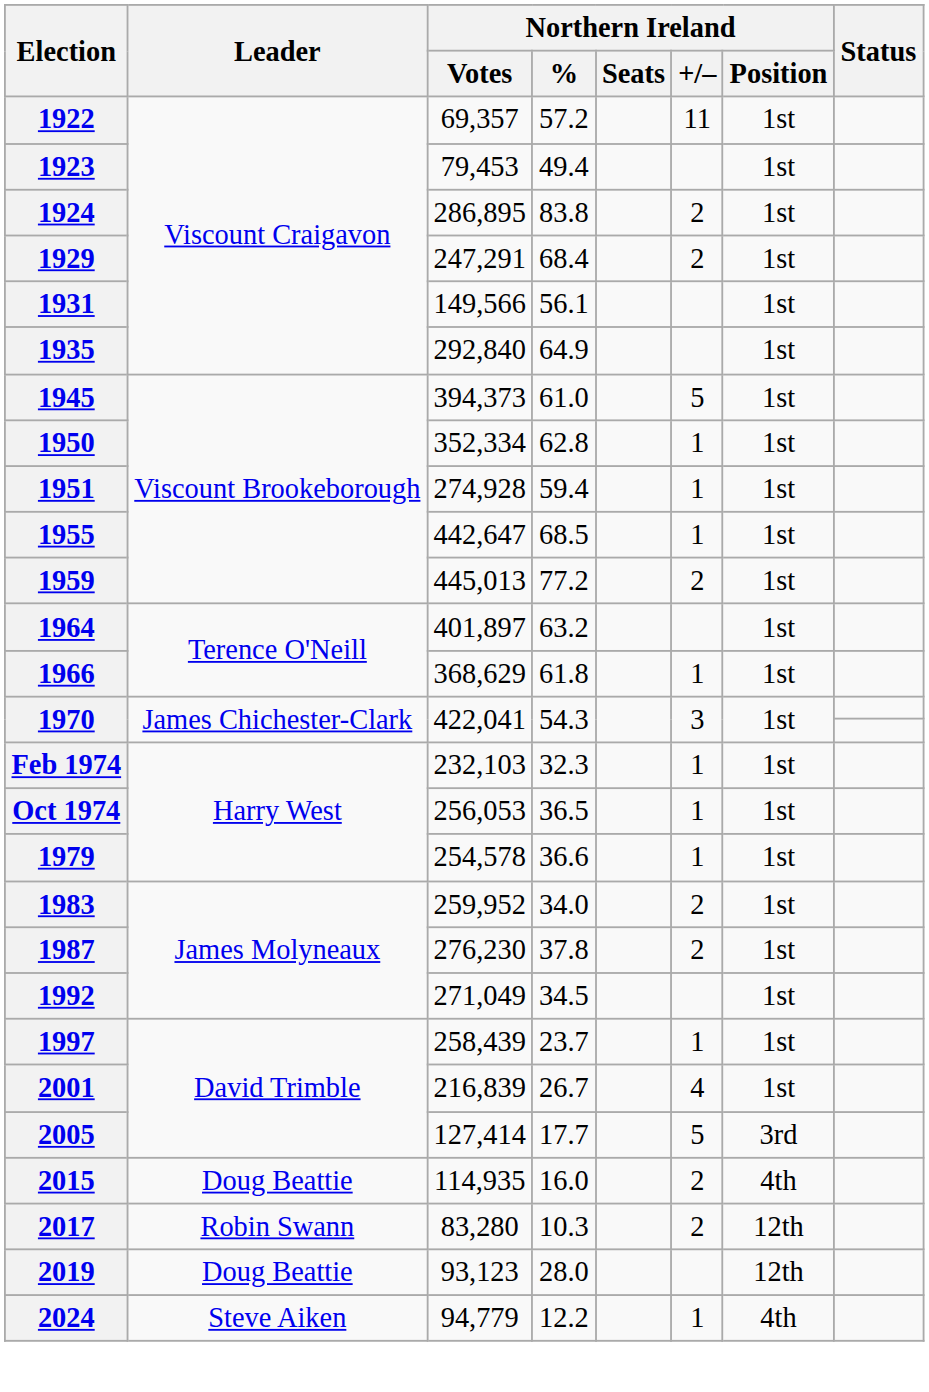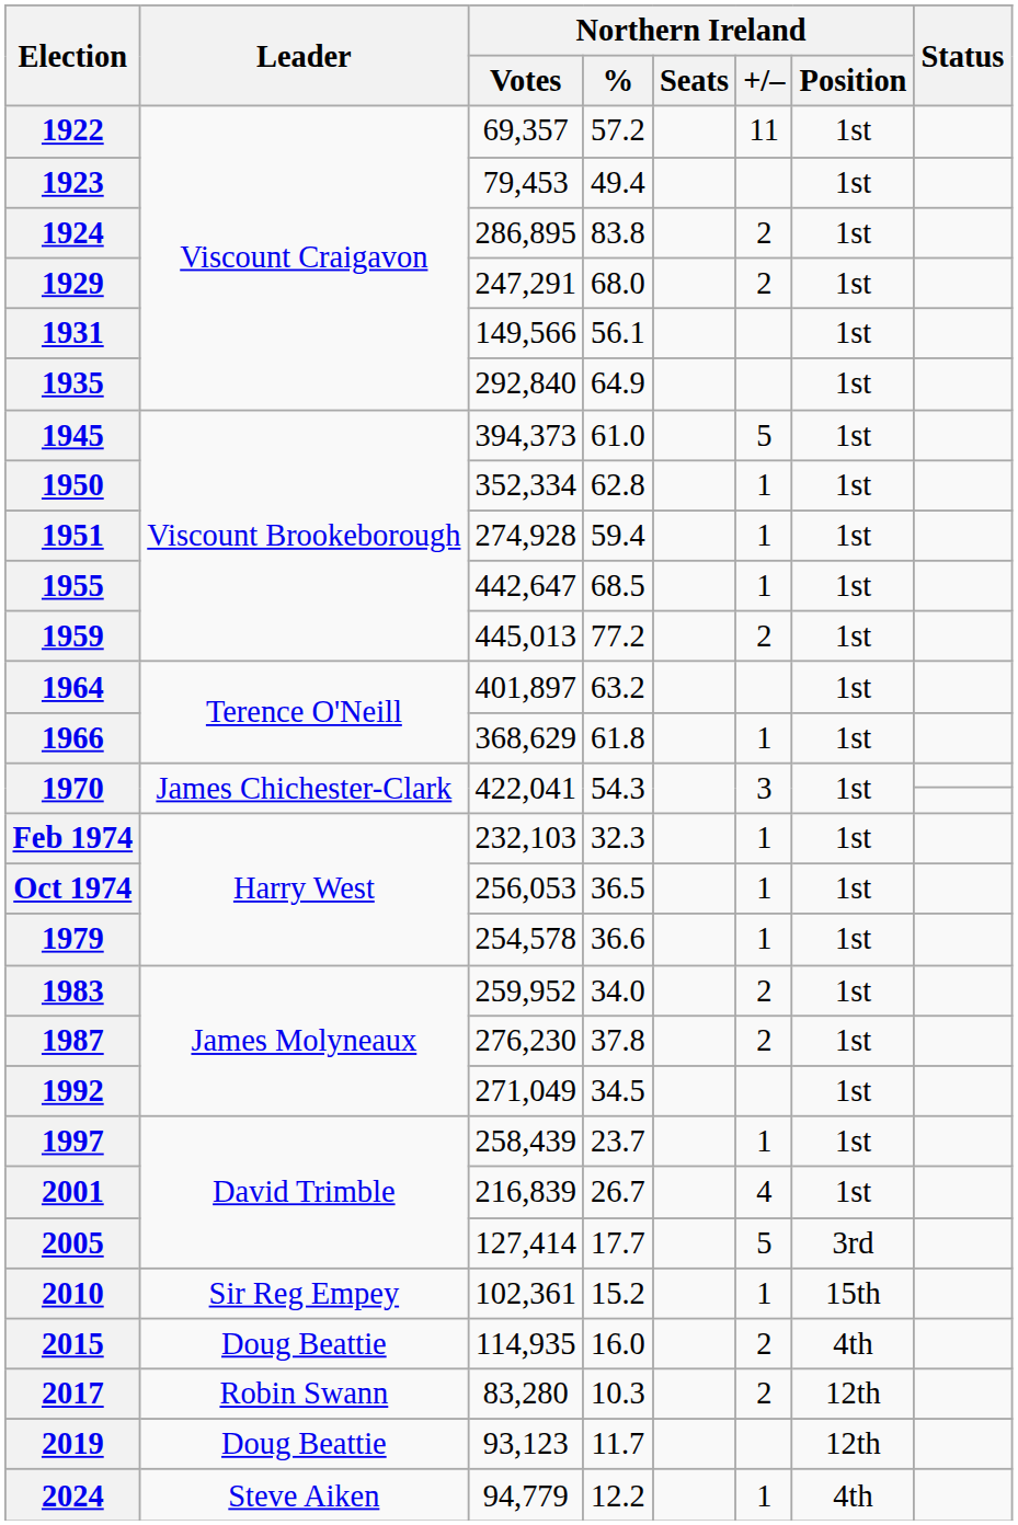 <table class="wikitable" style="font-size:97%; text-align:center;">
 <tr>
 <th rowspan=2>Election</th>
 <th rowspan=2>Leader</th>
 <th colspan=5>Northern Ireland</th>
 <th rowspan=2>Status</th>
 </tr>
 <tr>
 <th>Votes</th>
 <th>%</th>
 <th>Seats</th>
 <th>+/–</th>
 <th>Position</th>
 </tr>
 <tr>
 <th><a href='#'>1922</a></th>
 <td rowspan="6"><a href='#'>Viscount Craigavon</a></td>
 <td>69,357</td>
 <td>57.2</td>
 <td></td>
 <td> 11</td>
 <td> 1st</td>
 <td></td>
 </tr>
 <tr>
 <th><a href='#'>1923</a></th>
 <td>79,453</td>
 <td>49.4</td>
 <td></td>
 <td></td>
 <td> 1st</td>
 <td></td>
 </tr>
 <tr>
 <th><a href='#'>1924</a></th>
 <td>286,895</td>
 <td>83.8</td>
 <td></td>
 <td> 2</td>
 <td> 1st</td>
 <td></td>
 </tr>
 <tr>
 <th><a href='#'>1929</a></th>
 <td>247,291</td>
-<td>68.4</td>
+<td>68.0</td>
 <td></td>
 <td> 2</td>
 <td> 1st</td>
 <td></td>
 </tr>
 <tr>
 <th><a href='#'>1931</a></th>
 <td>149,566</td>
 <td>56.1</td>
 <td></td>
 <td></td>
 <td> 1st</td>
 <td></td>
 </tr>
 <tr>
 <th><a href='#'>1935</a></th>
 <td>292,840</td>
 <td>64.9</td>
 <td></td>
 <td></td>
 <td> 1st</td>
 <td></td>
 </tr>
 <tr>
 <th><a href='#'>1945</a></th>
 <td rowspan="5"><a href='#'>Viscount Brookeborough</a></td>
 <td>394,373</td>
 <td>61.0</td>
 <td></td>
 <td> 5</td>
 <td> 1st</td>
 <td></td>
 </tr>
 <tr>
 <th><a href='#'>1950</a></th>
 <td>352,334</td>
 <td>62.8</td>
 <td></td>
 <td> 1</td>
 <td> 1st</td>
 <td></td>
 </tr>
 <tr>
 <th><a href='#'>1951</a></th>
 <td>274,928</td>
 <td>59.4</td>
 <td></td>
 <td> 1</td>
 <td> 1st</td>
 <td></td>
 </tr>
 <tr>
 <th><a href='#'>1955</a></th>
 <td>442,647</td>
 <td>68.5</td>
 <td></td>
 <td> 1</td>
 <td> 1st</td>
 <td></td>
 </tr>
 <tr>
 <th><a href='#'>1959</a></th>
 <td>445,013</td>
 <td>77.2</td>
 <td></td>
 <td> 2</td>
 <td> 1st</td>
 <td></td>
 </tr>
 <tr>
 <th><a href='#'>1964</a></th>
 <td rowspan="2"><a href='#'>Terence O'Neill</a></td>
 <td>401,897</td>
 <td>63.2</td>
 <td></td>
 <td></td>
 <td> 1st</td>
 <td></td>
 </tr>
 <tr>
 <th><a href='#'>1966</a></th>
 <td>368,629</td>
 <td>61.8</td>
 <td></td>
 <td> 1</td>
 <td> 1st</td>
 <td></td>
 </tr>
 <tr>
 <th rowspan="2"><a href='#'>1970</a></th>
 <td rowspan="2"><a href='#'>James Chichester-Clark</a></td>
 <td rowspan="2">422,041</td>
 <td rowspan="2">54.3</td>
 <td rowspan="2"></td>
 <td rowspan="2"> 3</td>
 <td rowspan="2"> 1st</td>
 <td></td>
 </tr>
 <tr>
 <td></td>
 </tr>
 <tr>
 <th><a href='#'>Feb 1974</a></th>
 <td rowspan="3"><a href='#'>Harry West</a></td>
 <td>232,103</td>
 <td>32.3</td>
 <td></td>
 <td> 1</td>
 <td> 1st</td>
 <td></td>
 </tr>
 <tr>
 <th><a href='#'>Oct 1974</a></th>
 <td>256,053</td>
 <td>36.5</td>
 <td></td>
 <td> 1</td>
 <td> 1st</td>
 <td></td>
 </tr>
 <tr>
 <th><a href='#'>1979</a></th>
 <td>254,578</td>
 <td>36.6</td>
 <td></td>
 <td> 1</td>
 <td> 1st</td>
 <td></td>
 </tr>
 <tr>
 <th><a href='#'>1983</a></th>
 <td rowspan="3"><a href='#'>James Molyneaux</a></td>
 <td>259,952</td>
 <td>34.0</td>
 <td></td>
 <td> 2</td>
 <td> 1st</td>
 <td></td>
 </tr>
 <tr>
 <th><a href='#'>1987</a></th>
 <td>276,230</td>
 <td>37.8</td>
 <td></td>
 <td> 2</td>
 <td> 1st</td>
 <td></td>
 </tr>
 <tr>
 <th><a href='#'>1992</a></th>
 <td>271,049</td>
 <td>34.5</td>
 <td></td>
 <td></td>
 <td> 1st</td>
 <td></td>
 </tr>
 <tr>
 <th><a href='#'>1997</a></th>
 <td rowspan="3"><a href='#'>David Trimble</a></td>
 <td>258,439</td>
 <td>23.7</td>
 <td></td>
 <td> 1</td>
 <td> 1st</td>
 <td></td>
 </tr>
 <tr>
 <th><a href='#'>2001</a></th>
 <td>216,839</td>
 <td>26.7</td>
 <td></td>
 <td> 4</td>
 <td> 1st</td>
 <td></td>
 </tr>
 <tr>
 <th><a href='#'>2005</a></th>
 <td>127,414</td>
 <td>17.7</td>
 <td></td>
 <td> 5</td>
 <td>3rd</td>
 <td></td>
 </tr>
 <tr>
+<th><a href='#'>2010</a></th>
+<td><a href='#'>Sir Reg Empey</a></td>
+<td>102,361</td>
+<td>15.2</td>
+<td></td>
+<td> 1</td>
+<td> 15th</td>
+<td></td>
+</tr>
+<tr>
 <th><a href='#'>2015</a></th>
 <td><a href='#'>Doug Beattie</a></td>
 <td>114,935</td>
 <td>16.0</td>
 <td></td>
 <td> 2</td>
 <td> 4th</td>
 <td></td>
 </tr>
 <tr>
 <th><a href='#'>2017</a></th>
 <td><a href='#'>Robin Swann</a></td>
 <td>83,280</td>
 <td>10.3</td>
 <td></td>
 <td> 2</td>
 <td> 12th</td>
 <td></td>
 </tr>
 <tr>
 <th><a href='#'>2019</a></th>
 <td><a href='#'>Doug Beattie</a></td>
 <td>93,123</td>
-<td>28.0</td>
+<td>11.7</td>
 <td></td>
 <td></td>
 <td> 12th</td>
 <td></td>
 </tr>
 <tr>
 <th><a href='#'>2024</a></th>
 <td><a href='#'>Steve Aiken</a></td>
 <td>94,779</td>
 <td>12.2</td>
 <td></td>
 <td> 1</td>
 <td> 4th</td>
 <td></td>
 </tr>
 </table>
